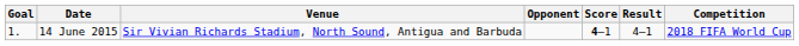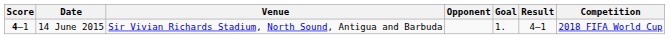 <table class="wikitable plainrowheaders sortable">
 <tr>
-<th>Goal</th>
+<th>Score</th>
 <th>Date</th>
 <th>Venue</th>
 <th>Opponent</th>
-<th>Score</th>
+<th>Goal</th>
 <th>Result</th>
 <th>Competition</th>
 </tr>
 <tr>
-<td>1.</td>
+<td align=center><strong>4</strong>–1</td>
 <td>14 June 2015</td>
 <td><a href='#'>Sir Vivian Richards Stadium</a>, <a href='#'>North Sound</a>, Antigua and Barbuda</td>
 <td></td>
-<td align=center><strong>4</strong>–1</td>
+<td>1.</td>
 <td align=center>4–1</td>
 <td><a href='#'>2018 FIFA World Cup</a></td>
 </tr>
 </table>
